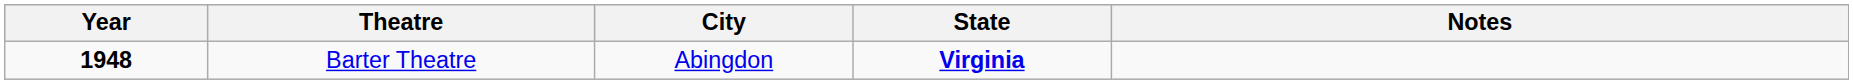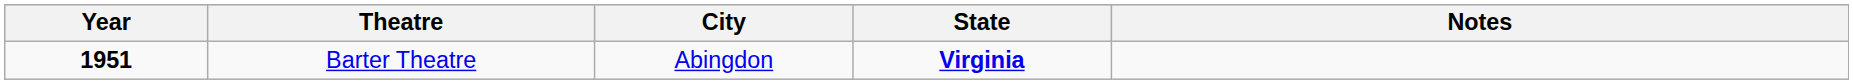 <table class="wikitable" style="width:100%; text-align:center;">
 <tr style="background:#bebebe;">
 <th style="width:11%;">Year</th>
 <th style="width:21%;">Theatre</th>
 <th style="width:14%;">City</th>
 <th style="width:14%;">State</th>
 <th style="width:40%;">Notes</th>
 </tr>
 <tr>
-<td align="center"><strong>1948</strong><br></td>
+<td align="center"><strong>1951</strong><br></td>
 <td><a href='#'>Barter Theatre</a></td>
 <td><a href='#'>Abingdon</a></td>
 <td><strong><a href='#'>Virginia</a></strong></td>
 <td></td>
 </tr>
 </table>
